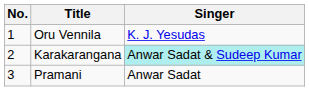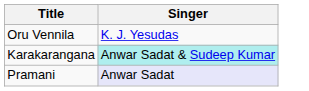 <table class='wikitable'>
 <tr>
-<th>No.</th>
 <th>Title</th>
 <th>Singer</th>
 </tr>
 <tr>
-<td>1</td>
 <td>Oru Vennila</td>
 <td><a href='#'>K. J. Yesudas</a></td>
 </tr>
 <tr>
-<td>2</td>
 <td>Karakarangana</td>
 <td style="background: paleturquoise;">Anwar Sadat & <a href='#'>Sudeep Kumar</a></td>
 </tr>
 <tr>
-<td>3</td>
 <td>Pramani</td>
-<td>Anwar Sadat</td>
+<td style="background: lavender;">Anwar Sadat</td>
 </tr>
 </table>
